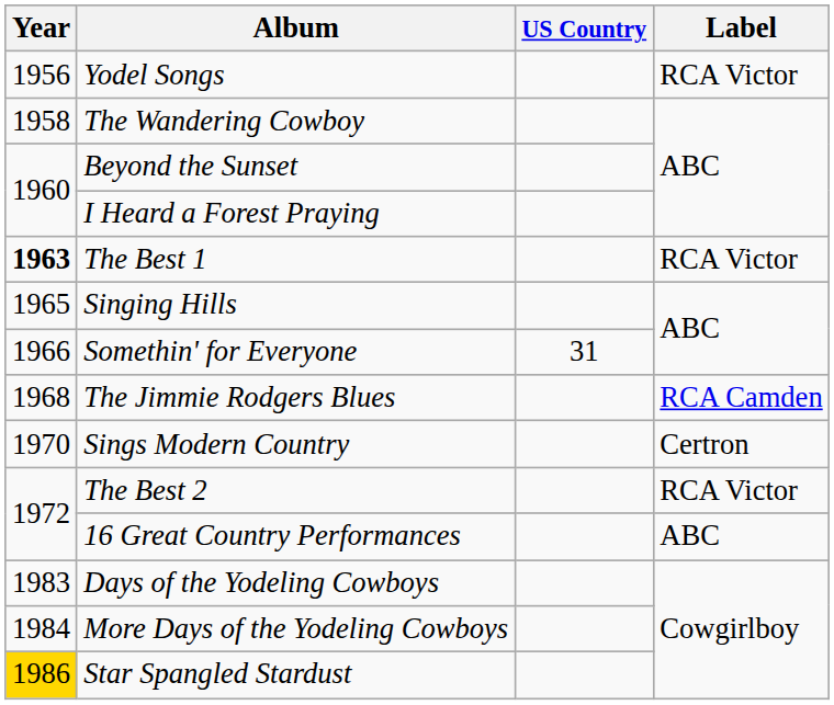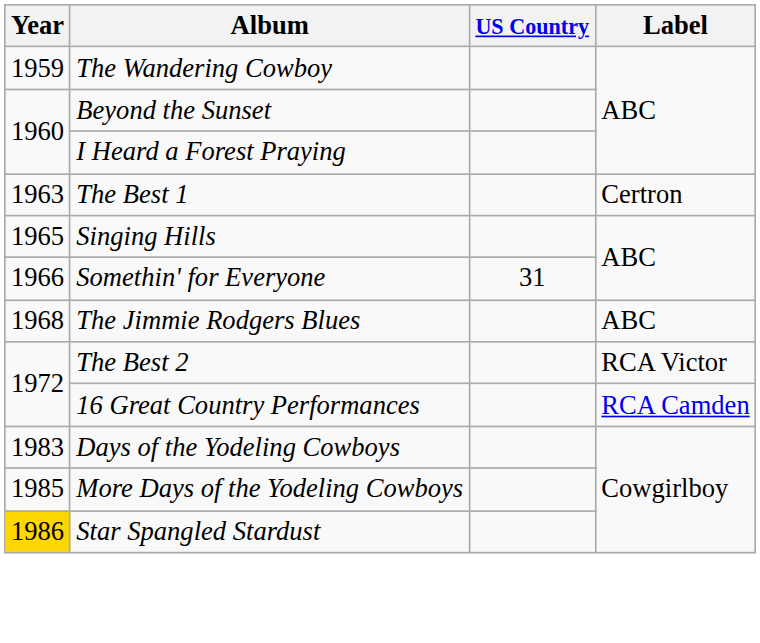 <table class="wikitable">
 <tr>
 <th>Year</th>
 <th>Album</th>
 <th><small><a href='#'>US Country</a></small><br></th>
 <th>Label</th>
 </tr>
 <tr>
-<td>1956</td>
-<td><em>Yodel Songs</em></td>
-<td></td>
-<td>RCA Victor</td>
-</tr>
-<tr>
-<td>1958</td>
+<td>1959</td>
 <td><em>The Wandering Cowboy</em></td>
 <td></td>
 <td rowspan="3">ABC</td>
 </tr>
 <tr>
 <td rowspan="2">1960</td>
 <td><em>Beyond the Sunset</em></td>
 <td></td>
 </tr>
 <tr>
 <td><em>I Heard a Forest Praying</em></td>
 <td></td>
 </tr>
 <tr>
-<td><strong>1963</strong></td>
+<td>1963</td>
 <td><em>The Best 1</em></td>
 <td></td>
-<td>RCA Victor</td>
+<td>Certron</td>
 </tr>
 <tr>
 <td>1965</td>
 <td><em>Singing Hills</em></td>
 <td></td>
 <td rowspan="2">ABC</td>
 </tr>
 <tr>
 <td>1966</td>
 <td><em>Somethin' for Everyone</em></td>
 <td style="text-align:center;">31</td>
 </tr>
 <tr>
 <td>1968</td>
 <td><em>The Jimmie Rodgers Blues</em></td>
 <td></td>
-<td><a href='#'>RCA Camden</a></td>
-</tr>
-<tr>
-<td>1970</td>
-<td><em>Sings Modern Country</em></td>
-<td></td>
-<td>Certron</td>
+<td>ABC</td>
 </tr>
 <tr>
 <td rowspan="2">1972</td>
 <td><em>The Best 2</em></td>
 <td></td>
 <td>RCA Victor</td>
 </tr>
 <tr>
 <td><em>16 Great Country Performances</em></td>
 <td></td>
-<td>ABC</td>
+<td><a href='#'>RCA Camden</a></td>
 </tr>
 <tr>
 <td>1983</td>
 <td><em>Days of the Yodeling Cowboys</em></td>
 <td></td>
 <td rowspan="3">Cowgirlboy</td>
 </tr>
 <tr>
-<td>1984</td>
+<td>1985</td>
 <td><em>More Days of the Yodeling Cowboys</em></td>
 <td></td>
 </tr>
 <tr>
 <td style="background: gold;">1986</td>
 <td><em>Star Spangled Stardust</em></td>
 <td></td>
 </tr>
 </table>
